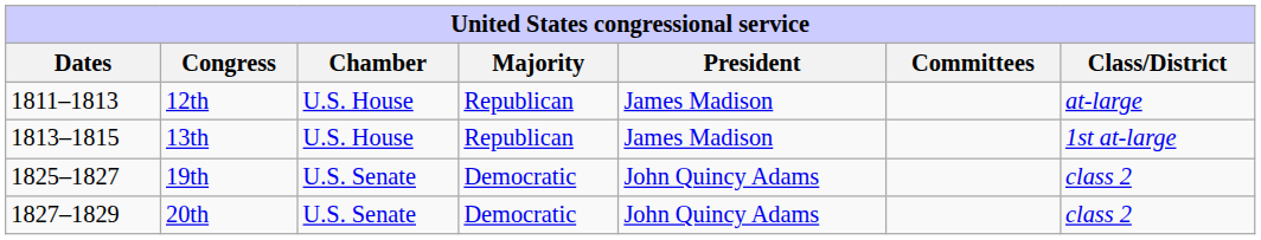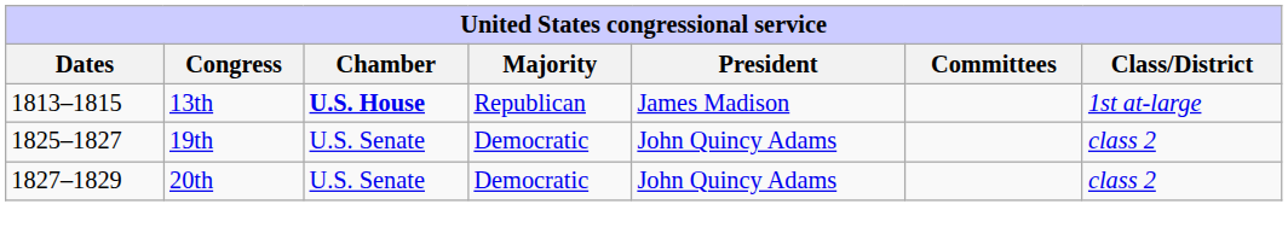 <table class=wikitable style="width: 94%" style="text-align: center;" align="center">
 <tr bgcolor=#cccccc>
 <th colspan=7 style="background: #ccccff;">United States congressional service</th>
 </tr>
 <tr>
 <th><strong>Dates</strong></th>
 <th><strong>Congress</strong></th>
 <th><strong>Chamber</strong></th>
 <th><strong>Majority</strong></th>
 <th><strong>President</strong></th>
 <th><strong>Committees</strong></th>
 <th><strong>Class/District</strong></th>
 </tr>
 <tr>
-<td>1811–1813</td>
-<td><a href='#'>12th</a></td>
-<td><a href='#'>U.S. House</a></td>
-<td><a href='#'>Republican</a></td>
-<td><a href='#'>James Madison</a></td>
-<td></td>
-<td><a href='#'><em>at-large</em></a></td>
-</tr>
-<tr>
 <td>1813–1815</td>
 <td><a href='#'>13th</a></td>
-<td><a href='#'>U.S. House</a></td>
+<td><strong><a href='#'>U.S. House</a></strong></td>
 <td><a href='#'>Republican</a></td>
 <td><a href='#'>James Madison</a></td>
 <td></td>
 <td><a href='#'><em>1st at-large</em></a></td>
 </tr>
 <tr>
 <td>1825–1827</td>
 <td><a href='#'>19th</a></td>
 <td><a href='#'>U.S. Senate</a></td>
 <td><a href='#'>Democratic</a></td>
 <td><a href='#'>John Quincy Adams</a></td>
 <td></td>
 <td><a href='#'><em>class 2</em></a></td>
 </tr>
 <tr>
 <td>1827–1829</td>
 <td><a href='#'>20th</a></td>
 <td><a href='#'>U.S. Senate</a></td>
 <td><a href='#'>Democratic</a></td>
 <td><a href='#'>John Quincy Adams</a></td>
 <td></td>
 <td><a href='#'><em>class 2</em></a></td>
 </tr>
 </table>
